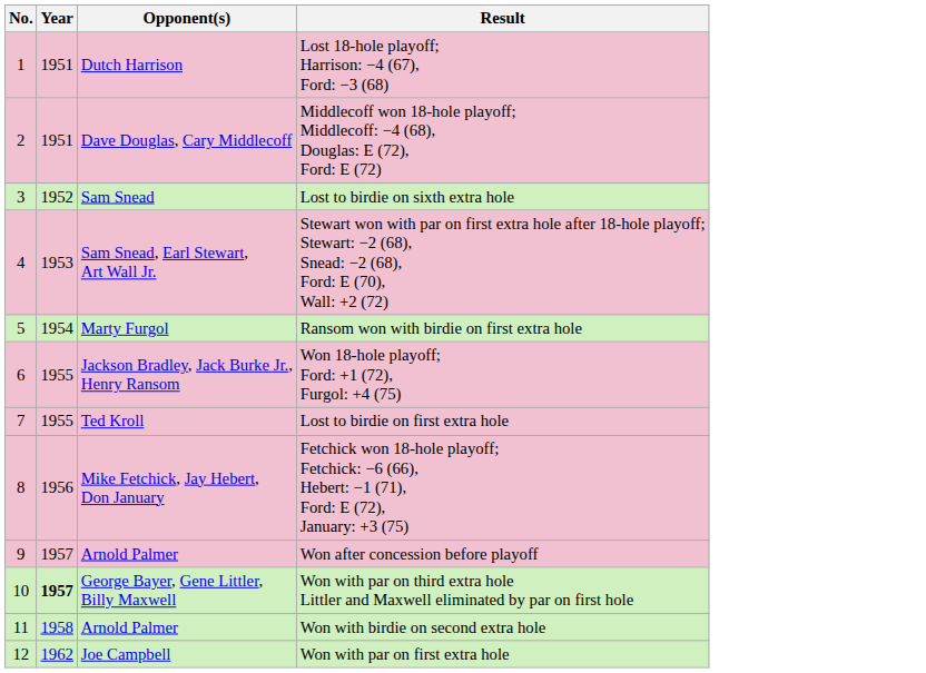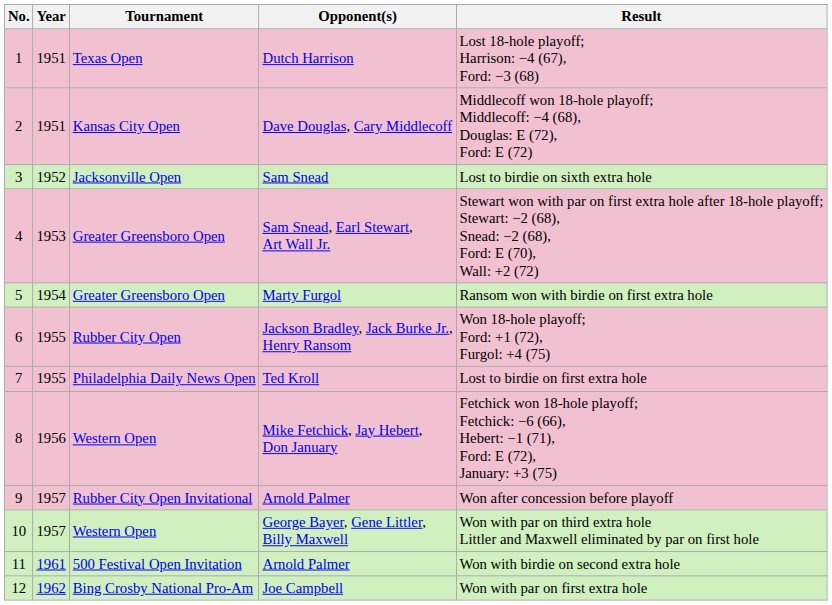 <table class="wikitable" style="font-size:95%;">
 <tr>
 <th>No.</th>
 <th>Year</th>
+<th>Tournament</th>
 <th>Opponent(s)</th>
 <th>Result</th>
 </tr>
 <tr style="background:#F2C1D1;">
 <td align=center>1</td>
 <td>1951</td>
+<td><a href='#'>Texas Open</a></td>
 <td> <a href='#'>Dutch Harrison</a></td>
 <td>Lost 18-hole playoff;<br>Harrison: −4 (67),<br>Ford: −3 (68)</td>
 </tr>
 <tr style="background:#F2C1D1;">
 <td align=center>2</td>
 <td>1951</td>
+<td><a href='#'>Kansas City Open</a></td>
 <td> <a href='#'>Dave Douglas</a>,  <a href='#'>Cary Middlecoff</a></td>
 <td>Middlecoff won 18-hole playoff;<br>Middlecoff: −4 (68),<br>Douglas: E (72),<br>Ford: E (72)</td>
 </tr>
 <tr style="background:#D0F0C0;">
 <td align=center>3</td>
 <td>1952</td>
+<td><a href='#'>Jacksonville Open</a></td>
 <td> <a href='#'>Sam Snead</a></td>
 <td>Lost to birdie on sixth extra hole</td>
 </tr>
 <tr style="background:#F2C1D1;">
 <td align=center>4</td>
 <td>1953</td>
+<td><a href='#'>Greater Greensboro Open</a></td>
 <td> <a href='#'>Sam Snead</a>,  <a href='#'>Earl Stewart</a>,<br> <a href='#'>Art Wall Jr.</a></td>
 <td>Stewart won with par on first extra hole after 18-hole playoff;<br>Stewart: −2 (68),<br>Snead: −2 (68),<br>Ford: E (70),<br>Wall: +2 (72)</td>
 </tr>
 <tr style="background:#D0F0C0;">
 <td align=center>5</td>
 <td>1954</td>
+<td><a href='#'>Greater Greensboro Open</a></td>
 <td> <a href='#'>Marty Furgol</a></td>
 <td>Ransom won with birdie on first extra hole</td>
 </tr>
 <tr style="background:#F2C1D1;">
 <td align=center>6</td>
 <td>1955</td>
+<td><a href='#'>Rubber City Open</a></td>
 <td> <a href='#'>Jackson Bradley</a>,  <a href='#'>Jack Burke Jr.</a>,<br> <a href='#'>Henry Ransom</a></td>
 <td>Won 18-hole playoff;<br>Ford: +1 (72),<br>Furgol: +4 (75)</td>
 </tr>
 <tr style="background:#F2C1D1;">
 <td align=center>7</td>
 <td>1955</td>
+<td><a href='#'>Philadelphia Daily News Open</a></td>
 <td> <a href='#'>Ted Kroll</a></td>
 <td>Lost to birdie on first extra hole</td>
 </tr>
 <tr style="background:#F2C1D1;">
 <td align=center>8</td>
 <td>1956</td>
+<td><a href='#'>Western Open</a></td>
 <td> <a href='#'>Mike Fetchick</a>,  <a href='#'>Jay Hebert</a>,<br> <a href='#'>Don January</a></td>
 <td>Fetchick won 18-hole playoff;<br>Fetchick: −6 (66),<br>Hebert: −1 (71),<br>Ford: E (72),<br>January: +3 (75)</td>
 </tr>
 <tr style="background:#F2C1D1;">
 <td align=center>9</td>
 <td>1957</td>
+<td><a href='#'>Rubber City Open Invitational</a></td>
 <td> <a href='#'>Arnold Palmer</a></td>
 <td>Won after concession before playoff</td>
 </tr>
 <tr style="background:#D0F0C0;">
 <td align=center>10</td>
-<td><strong>1957</strong></td>
+<td>1957</td>
+<td><a href='#'>Western Open</a></td>
 <td> <a href='#'>George Bayer</a>,  <a href='#'>Gene Littler</a>,<br> <a href='#'>Billy Maxwell</a></td>
 <td>Won with par on third extra hole<br>Littler and Maxwell eliminated by par on first hole</td>
 </tr>
 <tr style="background:#D0F0C0;">
 <td align=center>11</td>
-<td><a href='#'>1958</a></td>
+<td><a href='#'>1961</a></td>
+<td><a href='#'>500 Festival Open Invitation</a></td>
 <td> <a href='#'>Arnold Palmer</a></td>
 <td>Won with birdie on second extra hole</td>
 </tr>
 <tr style="background:#D0F0C0;">
 <td align=center>12</td>
 <td><a href='#'>1962</a></td>
+<td><a href='#'>Bing Crosby National Pro-Am</a></td>
 <td> <a href='#'>Joe Campbell</a></td>
 <td>Won with par on first extra hole</td>
 </tr>
 </table>
